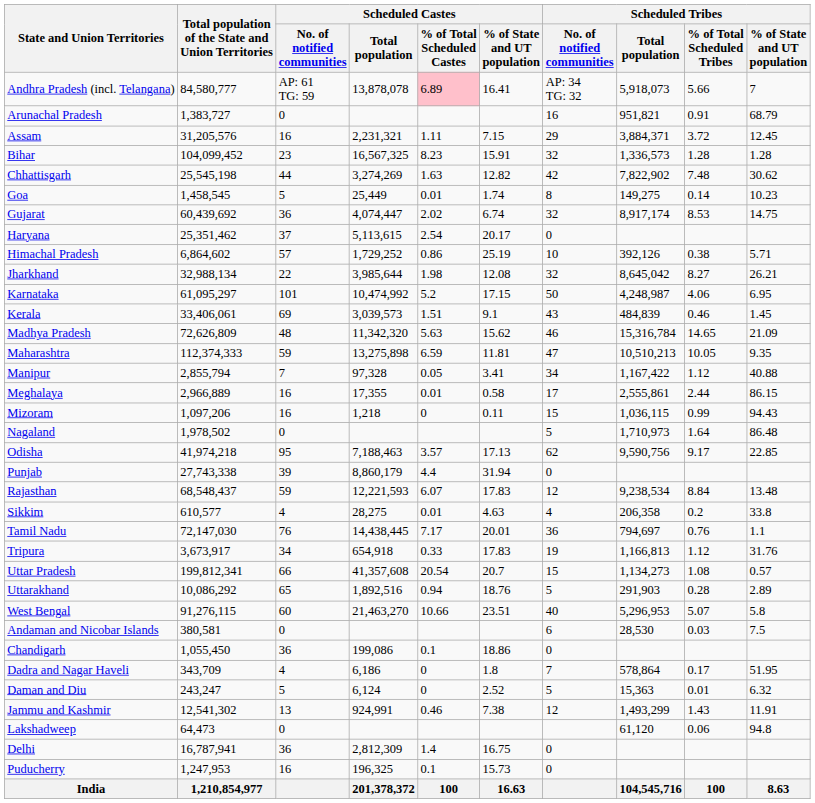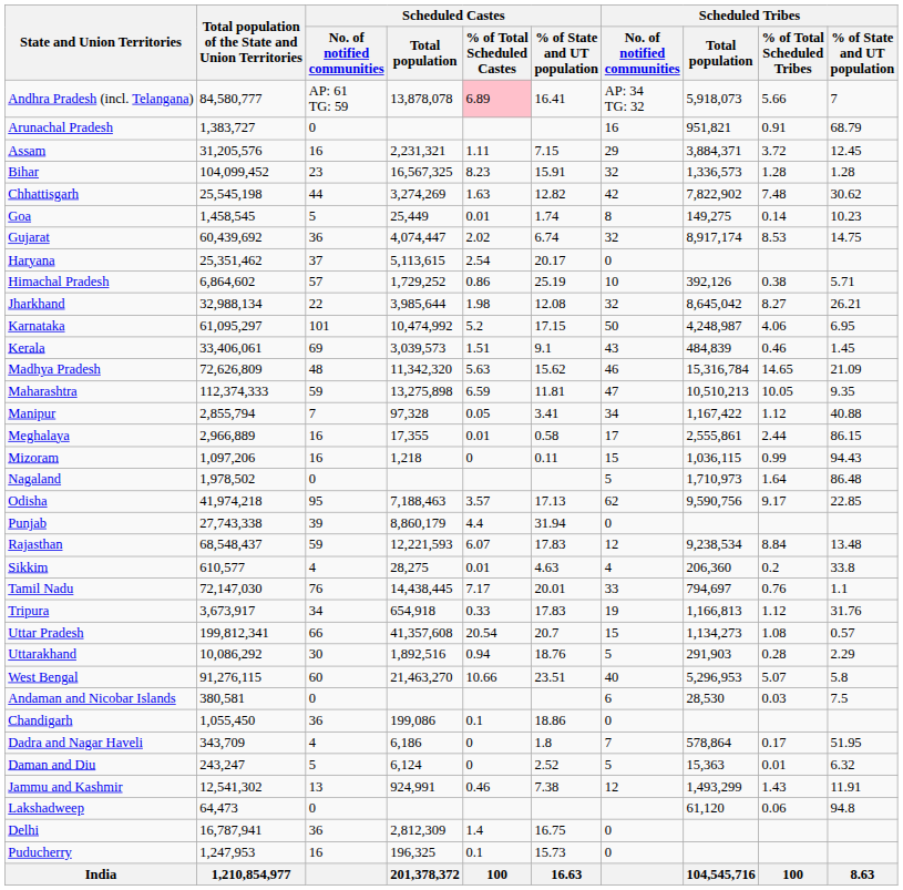 <table class="wikitable sortable static-row-numbers static-row-header-text defaultright col1left hover-highlight sort-under-center">
 <tr>
 <th rowspan=2>State and Union Territories</th>
 <th rowspan="2">Total population<br>of the State and<br>Union Territories</th>
 <th colspan="4">Scheduled Castes</th>
 <th colspan="4">Scheduled Tribes</th>
 </tr>
 <tr>
 <th>No. of<br><a href='#'>notified<br>communities</a><br></th>
 <th>Total<br>population</th>
 <th>% of Total<br>Scheduled<br>Castes</th>
 <th>% of State<br>and UT<br>population</th>
 <th>No. of<br><a href='#'>notified<br>communities</a><br></th>
 <th>Total<br>population</th>
 <th>% of Total<br>Scheduled<br>Tribes</th>
 <th>% of State<br>and UT<br>population</th>
 </tr>
 <tr>
 <td><a href='#'>Andhra Pradesh</a> (incl. <a href='#'>Telangana</a>)</td>
 <td>84,580,777</td>
 <td>AP: 61<br>TG: 59</td>
 <td>13,878,078</td>
 <td style="background: pink;">6.89</td>
 <td>16.41</td>
 <td>AP: 34<br>TG: 32</td>
 <td>5,918,073</td>
 <td>5.66</td>
 <td>7</td>
 </tr>
 <tr>
 <td><a href='#'>Arunachal Pradesh</a></td>
 <td>1,383,727</td>
 <td>0</td>
 <td></td>
 <td></td>
 <td></td>
 <td>16</td>
 <td>951,821</td>
 <td>0.91</td>
 <td>68.79</td>
 </tr>
 <tr>
 <td><a href='#'>Assam</a></td>
 <td>31,205,576</td>
 <td>16</td>
 <td>2,231,321</td>
 <td>1.11</td>
 <td>7.15</td>
 <td>29</td>
 <td>3,884,371</td>
 <td>3.72</td>
 <td>12.45</td>
 </tr>
 <tr>
 <td><a href='#'>Bihar</a></td>
 <td>104,099,452</td>
 <td>23</td>
 <td>16,567,325</td>
 <td>8.23</td>
 <td>15.91</td>
 <td>32</td>
 <td>1,336,573</td>
 <td>1.28</td>
 <td>1.28</td>
 </tr>
 <tr>
 <td><a href='#'>Chhattisgarh</a></td>
 <td>25,545,198</td>
 <td>44</td>
 <td>3,274,269</td>
 <td>1.63</td>
 <td>12.82</td>
 <td>42</td>
 <td>7,822,902</td>
 <td>7.48</td>
 <td>30.62</td>
 </tr>
 <tr>
 <td><a href='#'>Goa</a></td>
 <td>1,458,545</td>
 <td>5</td>
 <td>25,449</td>
 <td>0.01</td>
 <td>1.74</td>
 <td>8</td>
 <td>149,275</td>
 <td>0.14</td>
 <td>10.23</td>
 </tr>
 <tr>
 <td><a href='#'>Gujarat</a></td>
 <td>60,439,692</td>
 <td>36</td>
 <td>4,074,447</td>
 <td>2.02</td>
 <td>6.74</td>
 <td>32</td>
 <td>8,917,174</td>
 <td>8.53</td>
 <td>14.75</td>
 </tr>
 <tr>
 <td><a href='#'>Haryana</a></td>
 <td>25,351,462</td>
 <td>37</td>
 <td>5,113,615</td>
 <td>2.54</td>
 <td>20.17</td>
 <td>0</td>
 <td></td>
 <td></td>
 <td></td>
 </tr>
 <tr>
 <td><a href='#'>Himachal Pradesh</a></td>
 <td>6,864,602</td>
 <td>57</td>
 <td>1,729,252</td>
 <td>0.86</td>
 <td>25.19</td>
 <td>10</td>
 <td>392,126</td>
 <td>0.38</td>
 <td>5.71</td>
 </tr>
 <tr>
 <td><a href='#'>Jharkhand</a></td>
 <td>32,988,134</td>
 <td>22</td>
 <td>3,985,644</td>
 <td>1.98</td>
 <td>12.08</td>
 <td>32</td>
 <td>8,645,042</td>
 <td>8.27</td>
 <td>26.21</td>
 </tr>
 <tr>
 <td><a href='#'>Karnataka</a></td>
 <td>61,095,297</td>
 <td>101</td>
 <td>10,474,992</td>
 <td>5.2</td>
 <td>17.15</td>
 <td>50</td>
 <td>4,248,987</td>
 <td>4.06</td>
 <td>6.95</td>
 </tr>
 <tr>
 <td><a href='#'>Kerala</a></td>
 <td>33,406,061</td>
 <td>69</td>
 <td>3,039,573</td>
 <td>1.51</td>
 <td>9.1</td>
 <td>43</td>
 <td>484,839</td>
 <td>0.46</td>
 <td>1.45</td>
 </tr>
 <tr>
 <td><a href='#'>Madhya Pradesh</a></td>
 <td>72,626,809</td>
 <td>48</td>
 <td>11,342,320</td>
 <td>5.63</td>
 <td>15.62</td>
 <td>46</td>
 <td>15,316,784</td>
 <td>14.65</td>
 <td>21.09</td>
 </tr>
 <tr>
 <td><a href='#'>Maharashtra</a></td>
 <td>112,374,333</td>
 <td>59</td>
 <td>13,275,898</td>
 <td>6.59</td>
 <td>11.81</td>
 <td>47</td>
 <td>10,510,213</td>
 <td>10.05</td>
 <td>9.35</td>
 </tr>
 <tr>
 <td><a href='#'>Manipur</a></td>
 <td>2,855,794</td>
 <td>7</td>
 <td>97,328</td>
 <td>0.05</td>
 <td>3.41</td>
 <td>34</td>
 <td>1,167,422</td>
 <td>1.12</td>
 <td>40.88</td>
 </tr>
 <tr>
 <td><a href='#'>Meghalaya</a></td>
 <td>2,966,889</td>
 <td>16</td>
 <td>17,355</td>
 <td>0.01</td>
 <td>0.58</td>
 <td>17</td>
 <td>2,555,861</td>
 <td>2.44</td>
 <td>86.15</td>
 </tr>
 <tr>
 <td><a href='#'>Mizoram</a></td>
 <td>1,097,206</td>
 <td>16</td>
 <td>1,218</td>
 <td>0</td>
 <td>0.11</td>
 <td>15</td>
 <td>1,036,115</td>
 <td>0.99</td>
 <td>94.43</td>
 </tr>
 <tr>
 <td><a href='#'>Nagaland</a></td>
 <td>1,978,502</td>
 <td>0</td>
 <td></td>
 <td></td>
 <td></td>
 <td>5</td>
 <td>1,710,973</td>
 <td>1.64</td>
 <td>86.48</td>
 </tr>
 <tr>
 <td><a href='#'>Odisha</a></td>
 <td>41,974,218</td>
 <td>95</td>
 <td>7,188,463</td>
 <td>3.57</td>
 <td>17.13</td>
 <td>62</td>
 <td>9,590,756</td>
 <td>9.17</td>
 <td>22.85</td>
 </tr>
 <tr>
 <td><a href='#'>Punjab</a></td>
 <td>27,743,338</td>
 <td>39</td>
 <td>8,860,179</td>
 <td>4.4</td>
 <td>31.94</td>
 <td>0</td>
 <td></td>
 <td></td>
 <td></td>
 </tr>
 <tr>
 <td><a href='#'>Rajasthan</a></td>
 <td>68,548,437</td>
 <td>59</td>
 <td>12,221,593</td>
 <td>6.07</td>
 <td>17.83</td>
 <td>12</td>
 <td>9,238,534</td>
 <td>8.84</td>
 <td>13.48</td>
 </tr>
 <tr>
 <td><a href='#'>Sikkim</a></td>
 <td>610,577</td>
 <td>4</td>
 <td>28,275</td>
 <td>0.01</td>
 <td>4.63</td>
 <td>4</td>
-<td>206,358</td>
+<td>206,360</td>
 <td>0.2</td>
 <td>33.8</td>
 </tr>
 <tr>
 <td><a href='#'>Tamil Nadu</a></td>
 <td>72,147,030</td>
 <td>76</td>
 <td>14,438,445</td>
 <td>7.17</td>
 <td>20.01</td>
-<td>36</td>
+<td>33</td>
 <td>794,697</td>
 <td>0.76</td>
 <td>1.1</td>
 </tr>
 <tr>
 <td><a href='#'>Tripura</a></td>
 <td>3,673,917</td>
 <td>34</td>
 <td>654,918</td>
 <td>0.33</td>
 <td>17.83</td>
 <td>19</td>
 <td>1,166,813</td>
 <td>1.12</td>
 <td>31.76</td>
 </tr>
 <tr>
 <td><a href='#'>Uttar Pradesh</a></td>
 <td>199,812,341</td>
 <td>66</td>
 <td>41,357,608</td>
 <td>20.54</td>
 <td>20.7</td>
 <td>15</td>
 <td>1,134,273</td>
 <td>1.08</td>
 <td>0.57</td>
 </tr>
 <tr>
 <td><a href='#'>Uttarakhand</a></td>
 <td>10,086,292</td>
-<td>65</td>
+<td>30</td>
 <td>1,892,516</td>
 <td>0.94</td>
 <td>18.76</td>
 <td>5</td>
 <td>291,903</td>
 <td>0.28</td>
-<td>2.89</td>
+<td>2.29</td>
 </tr>
 <tr>
 <td><a href='#'>West Bengal</a></td>
 <td>91,276,115</td>
 <td>60</td>
 <td>21,463,270</td>
 <td>10.66</td>
 <td>23.51</td>
 <td>40</td>
 <td>5,296,953</td>
 <td>5.07</td>
 <td>5.8</td>
 </tr>
 <tr>
 <td><a href='#'>Andaman and Nicobar Islands</a></td>
 <td>380,581</td>
 <td>0</td>
 <td></td>
 <td></td>
 <td></td>
 <td>6</td>
 <td>28,530</td>
 <td>0.03</td>
 <td>7.5</td>
 </tr>
 <tr>
 <td><a href='#'>Chandigarh</a></td>
 <td>1,055,450</td>
 <td>36</td>
 <td>199,086</td>
 <td>0.1</td>
 <td>18.86</td>
 <td>0</td>
 <td></td>
 <td></td>
 <td></td>
 </tr>
 <tr>
 <td><a href='#'>Dadra and Nagar Haveli</a></td>
 <td>343,709</td>
 <td>4</td>
 <td>6,186</td>
 <td>0</td>
 <td>1.8</td>
 <td>7</td>
 <td>578,864</td>
 <td>0.17</td>
 <td>51.95</td>
 </tr>
 <tr>
 <td><a href='#'>Daman and Diu</a></td>
 <td>243,247</td>
 <td>5</td>
 <td>6,124</td>
 <td>0</td>
 <td>2.52</td>
 <td>5</td>
 <td>15,363</td>
 <td>0.01</td>
 <td>6.32</td>
 </tr>
 <tr>
 <td><a href='#'>Jammu and Kashmir</a></td>
 <td>12,541,302</td>
 <td>13</td>
 <td>924,991</td>
 <td>0.46</td>
 <td>7.38</td>
 <td>12</td>
 <td>1,493,299</td>
 <td>1.43</td>
 <td>11.91</td>
 </tr>
 <tr>
 <td><a href='#'>Lakshadweep</a></td>
 <td>64,473</td>
 <td>0</td>
 <td></td>
 <td></td>
 <td></td>
 <td></td>
 <td>61,120</td>
 <td>0.06</td>
 <td>94.8</td>
 </tr>
 <tr>
 <td><a href='#'>Delhi</a></td>
 <td>16,787,941</td>
 <td>36</td>
 <td>2,812,309</td>
 <td>1.4</td>
 <td>16.75</td>
 <td>0</td>
 <td></td>
 <td></td>
 <td></td>
 </tr>
 <tr>
 <td><a href='#'>Puducherry</a></td>
 <td>1,247,953</td>
 <td>16</td>
 <td>196,325</td>
 <td>0.1</td>
 <td>15.73</td>
 <td>0</td>
 <td></td>
 <td></td>
 <td></td>
 </tr>
 <tr>
 <th>India</th>
 <th>1,210,854,977</th>
 <th></th>
 <th>201,378,372</th>
 <th>100</th>
 <th>16.63</th>
 <th></th>
 <th>104,545,716</th>
 <th>100</th>
 <th>8.63</th>
 </tr>
 </table>
